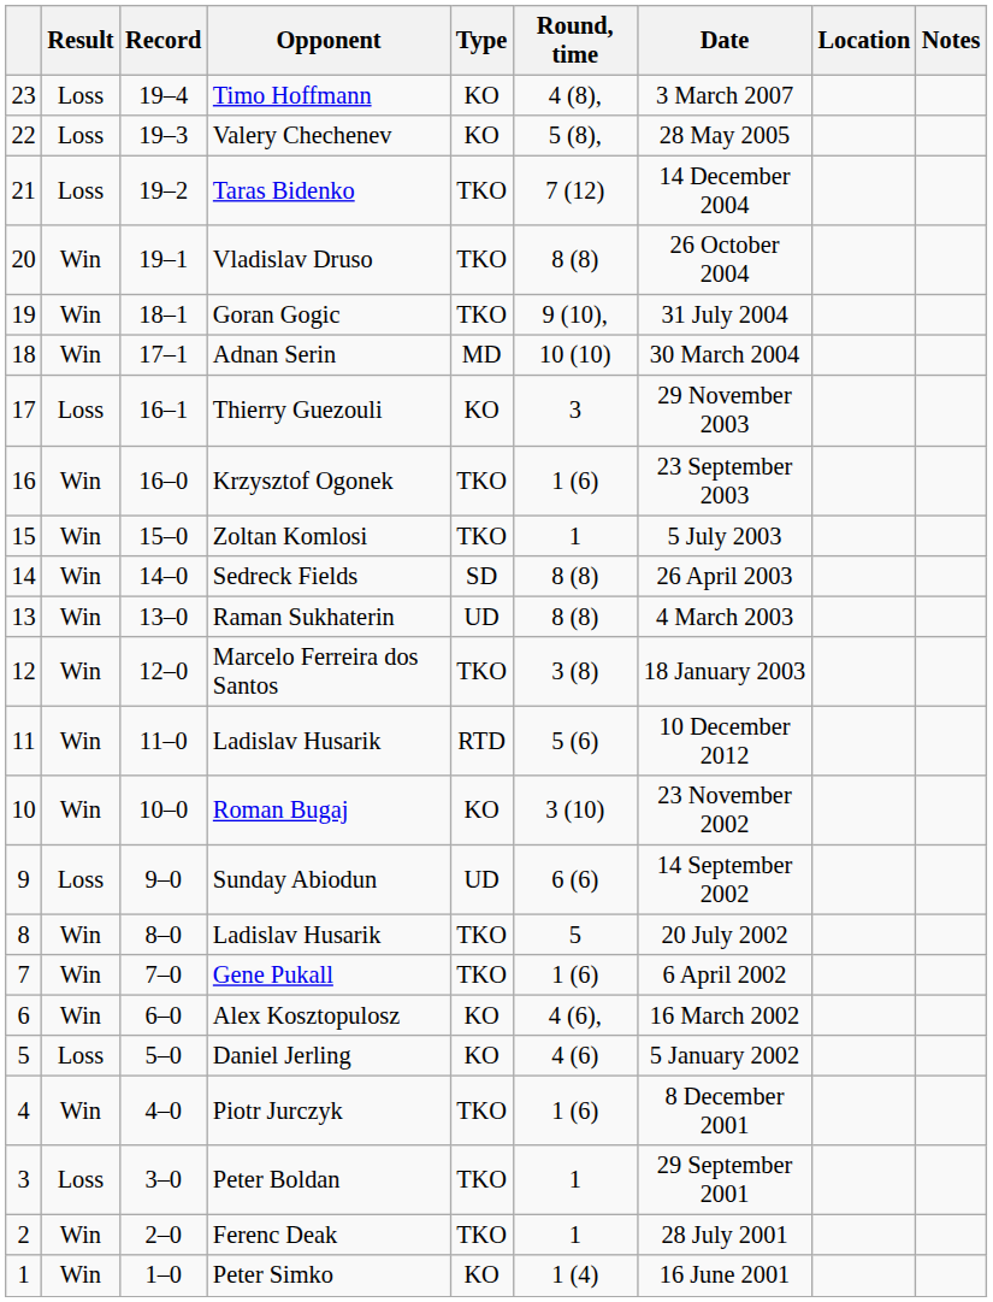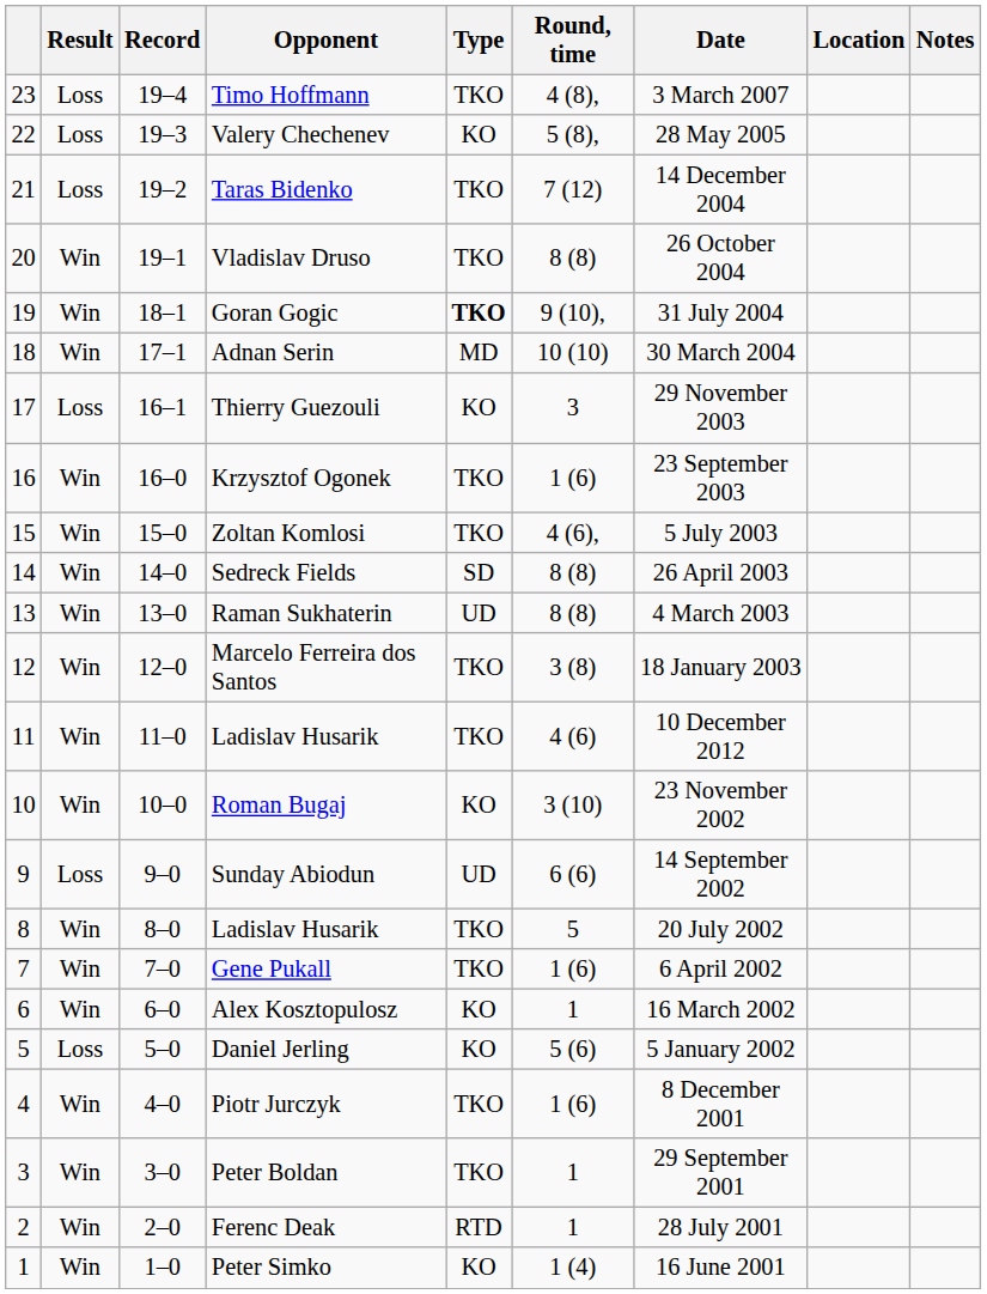 <table class="wikitable" style="text-align:center; font-size:95%">
 <tr>
 <th></th>
 <th>Result</th>
 <th>Record</th>
 <th>Opponent</th>
 <th>Type</th>
 <th>Round, time</th>
 <th>Date</th>
 <th>Location</th>
 <th>Notes</th>
 </tr>
 <tr>
 <td>23</td>
 <td>Loss</td>
 <td>19–4</td>
 <td style="text-align:left;"> <a href='#'>Timo Hoffmann</a></td>
-<td>KO</td>
+<td>TKO</td>
 <td>4 (8), </td>
 <td>3 March 2007</td>
 <td style="text-align:left;"></td>
 <td></td>
 </tr>
 <tr>
 <td>22</td>
 <td>Loss</td>
 <td>19–3</td>
 <td style="text-align:left;"> Valery Chechenev</td>
 <td>KO</td>
 <td>5 (8), </td>
 <td>28 May 2005</td>
 <td style="text-align:left;"> </td>
 <td style="text-align:left;"></td>
 </tr>
 <tr>
 <td>21</td>
 <td>Loss</td>
 <td>19–2</td>
 <td style="text-align:left;"> <a href='#'>Taras Bidenko</a></td>
 <td>TKO</td>
 <td>7 (12)</td>
 <td>14 December 2004</td>
 <td style="text-align:left;"> </td>
 <td style="text-align:left;"></td>
 </tr>
 <tr>
 <td>20</td>
 <td>Win</td>
 <td>19–1</td>
 <td style="text-align:left;"> Vladislav Druso</td>
 <td>TKO</td>
 <td>8 (8)</td>
 <td>26 October 2004</td>
 <td style="text-align:left;"> </td>
 <td></td>
 </tr>
 <tr>
 <td>19</td>
 <td>Win</td>
 <td>18–1</td>
 <td style="text-align:left;"> Goran Gogic</td>
-<td>TKO</td>
+<td><strong>TKO</strong></td>
 <td>9 (10), </td>
 <td>31 July 2004</td>
 <td style="text-align:left;"> </td>
 <td align=left></td>
 </tr>
 <tr>
 <td>18</td>
 <td>Win</td>
 <td>17–1</td>
 <td style="text-align:left;"> Adnan Serin</td>
 <td>MD</td>
 <td>10 (10)</td>
 <td>30 March 2004</td>
 <td style="text-align:left;"> </td>
 <td align=left></td>
 </tr>
 <tr>
 <td>17</td>
 <td>Loss</td>
 <td>16–1</td>
 <td style="text-align:left;"> Thierry Guezouli</td>
 <td>KO</td>
 <td>3</td>
 <td>29 November 2003</td>
 <td style="text-align:left;"> </td>
 <td></td>
 </tr>
 <tr>
 <td>16</td>
 <td>Win</td>
 <td>16–0</td>
 <td style="text-align:left;"> Krzysztof Ogonek</td>
 <td>TKO</td>
 <td>1 (6)</td>
 <td>23 September 2003</td>
 <td style="text-align:left;"> </td>
 <td style="text-align:left;"></td>
 </tr>
 <tr>
 <td>15</td>
 <td>Win</td>
 <td>15–0</td>
 <td style="text-align:left;"> Zoltan Komlosi</td>
 <td>TKO</td>
-<td>1</td>
+<td>4 (6), </td>
 <td>5 July 2003</td>
 <td style="text-align:left;"> </td>
 <td style="text-align:left;"></td>
 </tr>
 <tr>
 <td>14</td>
 <td>Win</td>
 <td>14–0</td>
 <td style="text-align:left;"> Sedreck Fields</td>
 <td>SD</td>
 <td>8 (8)</td>
 <td>26 April 2003</td>
 <td style="text-align:left;"> </td>
 <td style="text-align:left;"></td>
 </tr>
 <tr>
 <td>13</td>
 <td>Win</td>
 <td>13–0</td>
 <td style="text-align:left;"> Raman Sukhaterin</td>
 <td>UD</td>
 <td>8 (8)</td>
 <td>4 March 2003</td>
 <td style="text-align:left;"> </td>
 <td></td>
 </tr>
 <tr>
 <td>12</td>
 <td>Win</td>
 <td>12–0</td>
 <td style="text-align:left;"> Marcelo Ferreira dos Santos</td>
 <td>TKO</td>
 <td>3 (8)</td>
 <td>18 January 2003</td>
 <td style="text-align:left;"> </td>
 <td style="text-align:left;"></td>
 </tr>
 <tr>
 <td>11</td>
 <td>Win</td>
 <td>11–0</td>
 <td style="text-align:left;"> Ladislav Husarik</td>
-<td>RTD</td>
-<td>5 (6)</td>
+<td>TKO</td>
+<td>4 (6)</td>
 <td>10 December 2012</td>
 <td style="text-align:left;"> </td>
 <td></td>
 </tr>
 <tr>
 <td>10</td>
 <td>Win</td>
 <td>10–0</td>
 <td style="text-align:left;"> <a href='#'>Roman Bugaj</a></td>
 <td>KO</td>
 <td>3 (10)</td>
 <td>23 November 2002</td>
 <td style="text-align:left;"> </td>
 <td style="text-align:left;"></td>
 </tr>
 <tr>
 <td>9</td>
 <td>Loss</td>
 <td>9–0</td>
 <td style="text-align:left;"> Sunday Abiodun</td>
 <td>UD</td>
 <td>6 (6)</td>
 <td>14 September 2002</td>
 <td style="text-align:left;"> </td>
 <td style="text-align:left;"></td>
 </tr>
 <tr>
 <td>8</td>
 <td>Win</td>
 <td>8–0</td>
 <td style="text-align:left;"> Ladislav Husarik</td>
 <td>TKO</td>
 <td>5</td>
 <td>20 July 2002</td>
 <td style="text-align:left;"> </td>
 <td style="text-align:left;"></td>
 </tr>
 <tr>
 <td>7</td>
 <td>Win</td>
 <td>7–0</td>
 <td style="text-align:left;"> <a href='#'>Gene Pukall</a></td>
 <td>TKO</td>
 <td>1 (6)</td>
 <td>6 April 2002</td>
 <td style="text-align:left;"> </td>
 <td style="text-align:left;"></td>
 </tr>
 <tr>
 <td>6</td>
 <td>Win</td>
 <td>6–0</td>
 <td style="text-align:left;"> Alex Kosztopulosz</td>
 <td>KO</td>
-<td>4 (6), </td>
+<td>1</td>
 <td>16 March 2002</td>
 <td style="text-align:left;"> </td>
 <td style="text-align:left;"></td>
 </tr>
 <tr>
 <td>5</td>
 <td>Loss</td>
 <td>5–0</td>
 <td style="text-align:left;"> Daniel Jerling</td>
 <td>KO</td>
-<td>4 (6)</td>
+<td>5 (6)</td>
 <td>5 January 2002</td>
 <td style="text-align:left;"> </td>
 <td style="text-align:left;"></td>
 </tr>
 <tr>
 <td>4</td>
 <td>Win</td>
 <td>4–0</td>
 <td style="text-align:left;"> Piotr Jurczyk</td>
 <td>TKO</td>
 <td>1 (6)</td>
 <td>8 December 2001</td>
 <td style="text-align:left;"> </td>
 <td style="text-align:left;"></td>
 </tr>
 <tr>
 <td>3</td>
-<td>Loss</td>
+<td>Win</td>
 <td>3–0</td>
 <td style="text-align:left;"> Peter Boldan</td>
 <td>TKO</td>
 <td>1</td>
 <td>29 September 2001</td>
 <td style="text-align:left;"> </td>
 <td style="text-align:left;"></td>
 </tr>
 <tr>
 <td>2</td>
 <td>Win</td>
 <td>2–0</td>
 <td style="text-align:left;"> Ferenc Deak</td>
-<td>TKO</td>
+<td>RTD</td>
 <td>1</td>
 <td>28 July 2001</td>
 <td style="text-align:left;"> </td>
 <td style="text-align:left;"></td>
 </tr>
 <tr>
 <td>1</td>
 <td>Win</td>
 <td>1–0</td>
 <td style="text-align:left;"> Peter Simko</td>
 <td>KO</td>
 <td>1 (4)</td>
 <td>16 June 2001</td>
 <td style="text-align:left;"> </td>
 <td style="text-align:left;"></td>
 </tr>
 <tr>
 </tr>
 </table>
